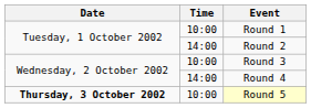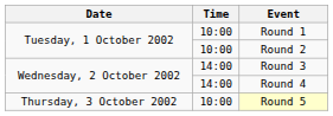 <table class = "wikitable" style="text-align:center;">
 <tr>
 <th width=220>Date</th>
 <th width=50>Time</th>
 <th width=100>Event</th>
 </tr>
 <tr>
 <td rowspan=2>Tuesday, 1 October 2002</td>
 <td>10:00</td>
 <td>Round 1</td>
 </tr>
 <tr>
-<td>14:00</td>
+<td>10:00</td>
 <td>Round 2</td>
 </tr>
 <tr>
 <td rowspan=2>Wednesday, 2 October 2002</td>
-<td>10:00</td>
+<td>14:00</td>
 <td>Round 3</td>
 </tr>
 <tr>
 <td>14:00</td>
 <td>Round 4</td>
 </tr>
 <tr>
-<td><strong>Thursday, 3 October 2002</strong></td>
+<td>Thursday, 3 October 2002</td>
 <td>10:00</td>
 <td bgcolor=ffffcc>Round 5</td>
 </tr>
 </table>
